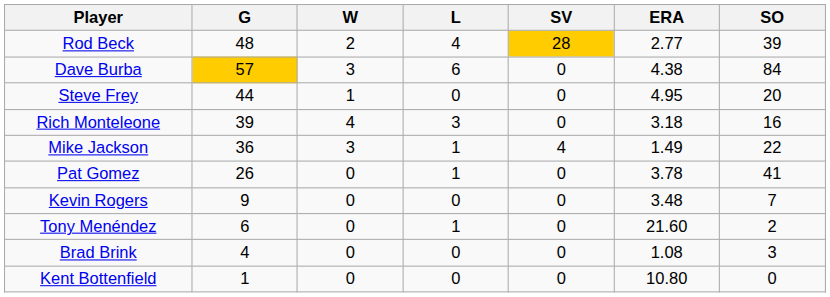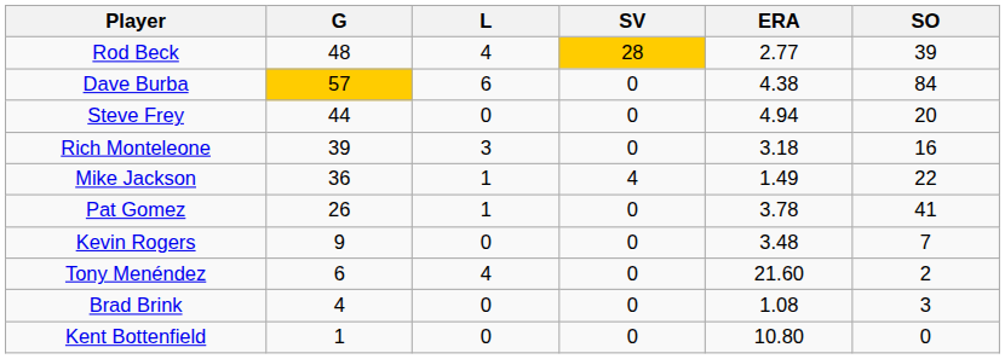 <table class="wikitable sortable">
 <tr>
 <th bgcolor="#DDDDFF" width="16%">Player</th>
 <th bgcolor="#DDDDFF" width="9%">G</th>
-<th bgcolor="#DDDDFF" width="9%">W</th>
 <th bgcolor="#DDDDFF" width="9%">L</th>
 <th bgcolor="#DDDDFF" width="9%">SV</th>
 <th bgcolor="#DDDDFF" width="9%">ERA</th>
 <th bgcolor="#DDDDFF" width="9%">SO</th>
 </tr>
 <tr align=center>
 <td><a href='#'>Rod Beck</a></td>
 <td>48</td>
-<td>2</td>
 <td>4</td>
 <td bgcolor="#FFCC00">28</td>
 <td>2.77</td>
 <td>39</td>
 </tr>
 <tr align=center>
 <td><a href='#'>Dave Burba</a></td>
 <td bgcolor="#FFCC00">57</td>
-<td>3</td>
 <td>6</td>
 <td>0</td>
 <td>4.38</td>
 <td>84</td>
 </tr>
 <tr align=center>
 <td><a href='#'>Steve Frey</a></td>
 <td>44</td>
-<td>1</td>
 <td>0</td>
 <td>0</td>
-<td>4.95</td>
+<td>4.94</td>
 <td>20</td>
 </tr>
 <tr align=center>
 <td><a href='#'>Rich Monteleone</a></td>
 <td>39</td>
-<td>4</td>
 <td>3</td>
 <td>0</td>
 <td>3.18</td>
 <td>16</td>
 </tr>
 <tr align=center>
 <td><a href='#'>Mike Jackson</a></td>
 <td>36</td>
-<td>3</td>
 <td>1</td>
 <td>4</td>
 <td>1.49</td>
 <td>22</td>
 </tr>
 <tr align=center>
 <td><a href='#'>Pat Gomez</a></td>
 <td>26</td>
-<td>0</td>
 <td>1</td>
 <td>0</td>
 <td>3.78</td>
 <td>41</td>
 </tr>
 <tr align=center>
 <td><a href='#'>Kevin Rogers</a></td>
 <td>9</td>
 <td>0</td>
 <td>0</td>
-<td>0</td>
 <td>3.48</td>
 <td>7</td>
 </tr>
 <tr align=center>
 <td><a href='#'>Tony Menéndez</a></td>
 <td>6</td>
-<td>0</td>
-<td>1</td>
+<td>4</td>
 <td>0</td>
 <td>21.60</td>
 <td>2</td>
 </tr>
 <tr align=center>
 <td><a href='#'>Brad Brink</a></td>
 <td>4</td>
-<td>0</td>
 <td>0</td>
 <td>0</td>
 <td>1.08</td>
 <td>3</td>
 </tr>
 <tr align=center>
 <td><a href='#'>Kent Bottenfield</a></td>
 <td>1</td>
 <td>0</td>
 <td>0</td>
-<td>0</td>
 <td>10.80</td>
 <td>0</td>
 </tr>
 </table>
